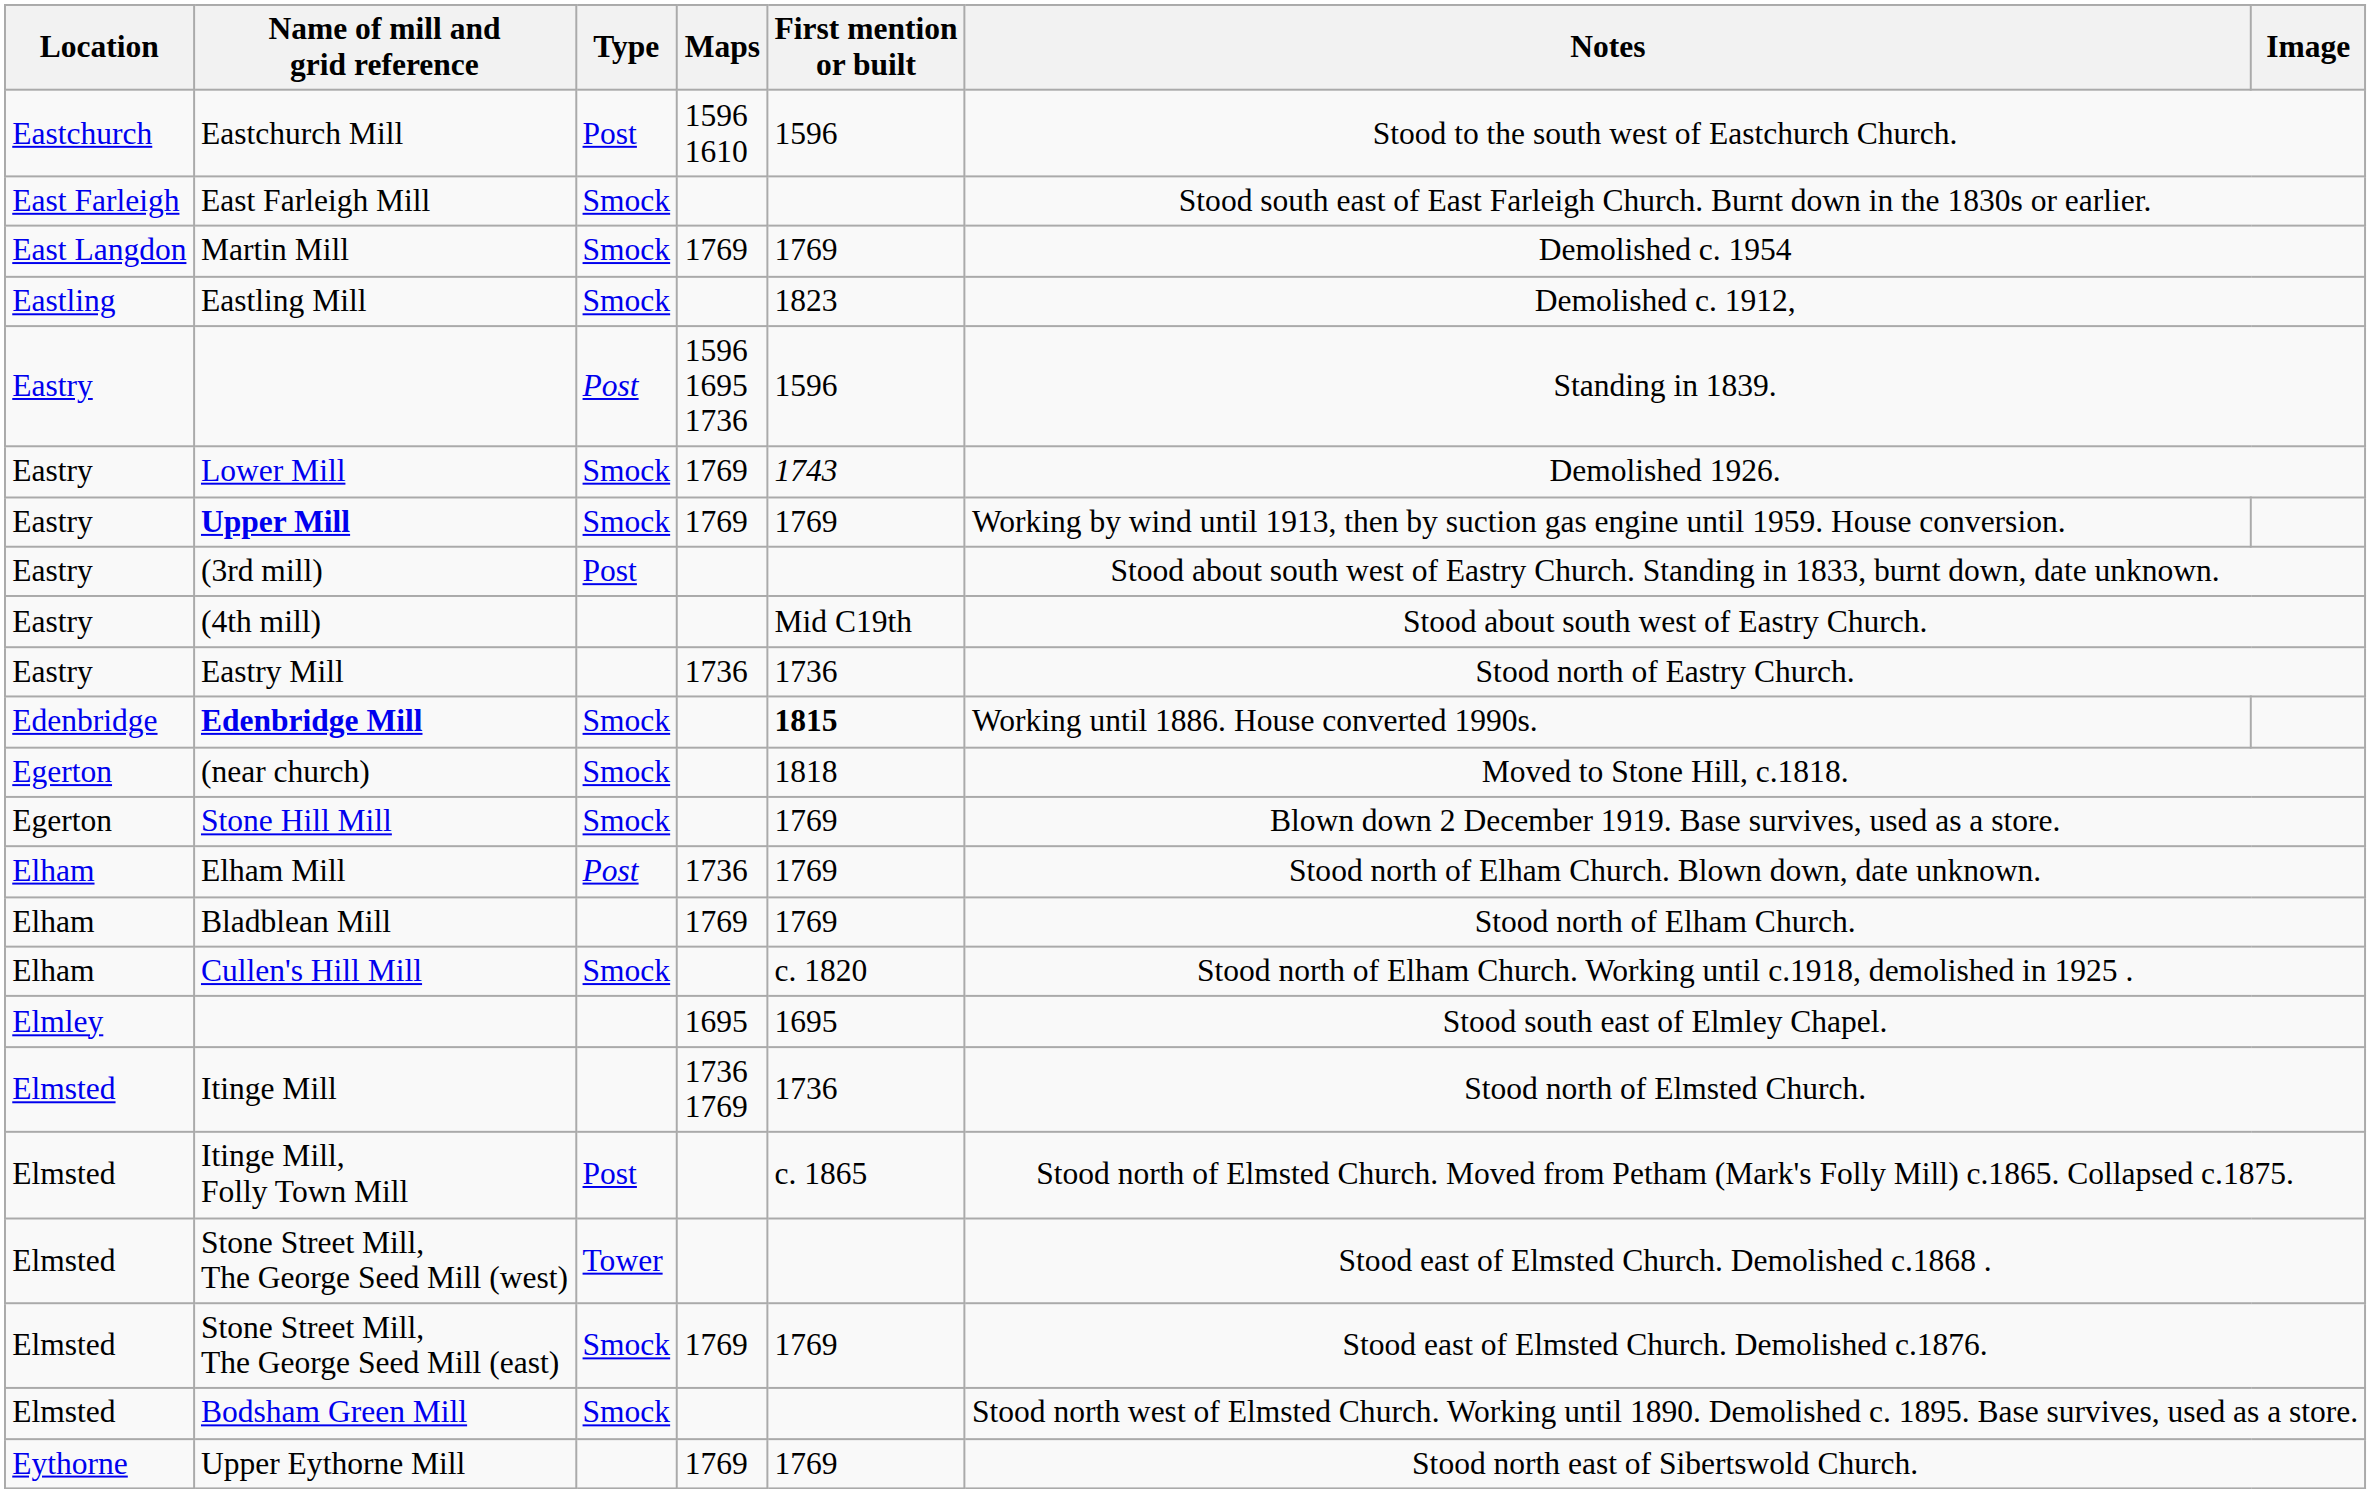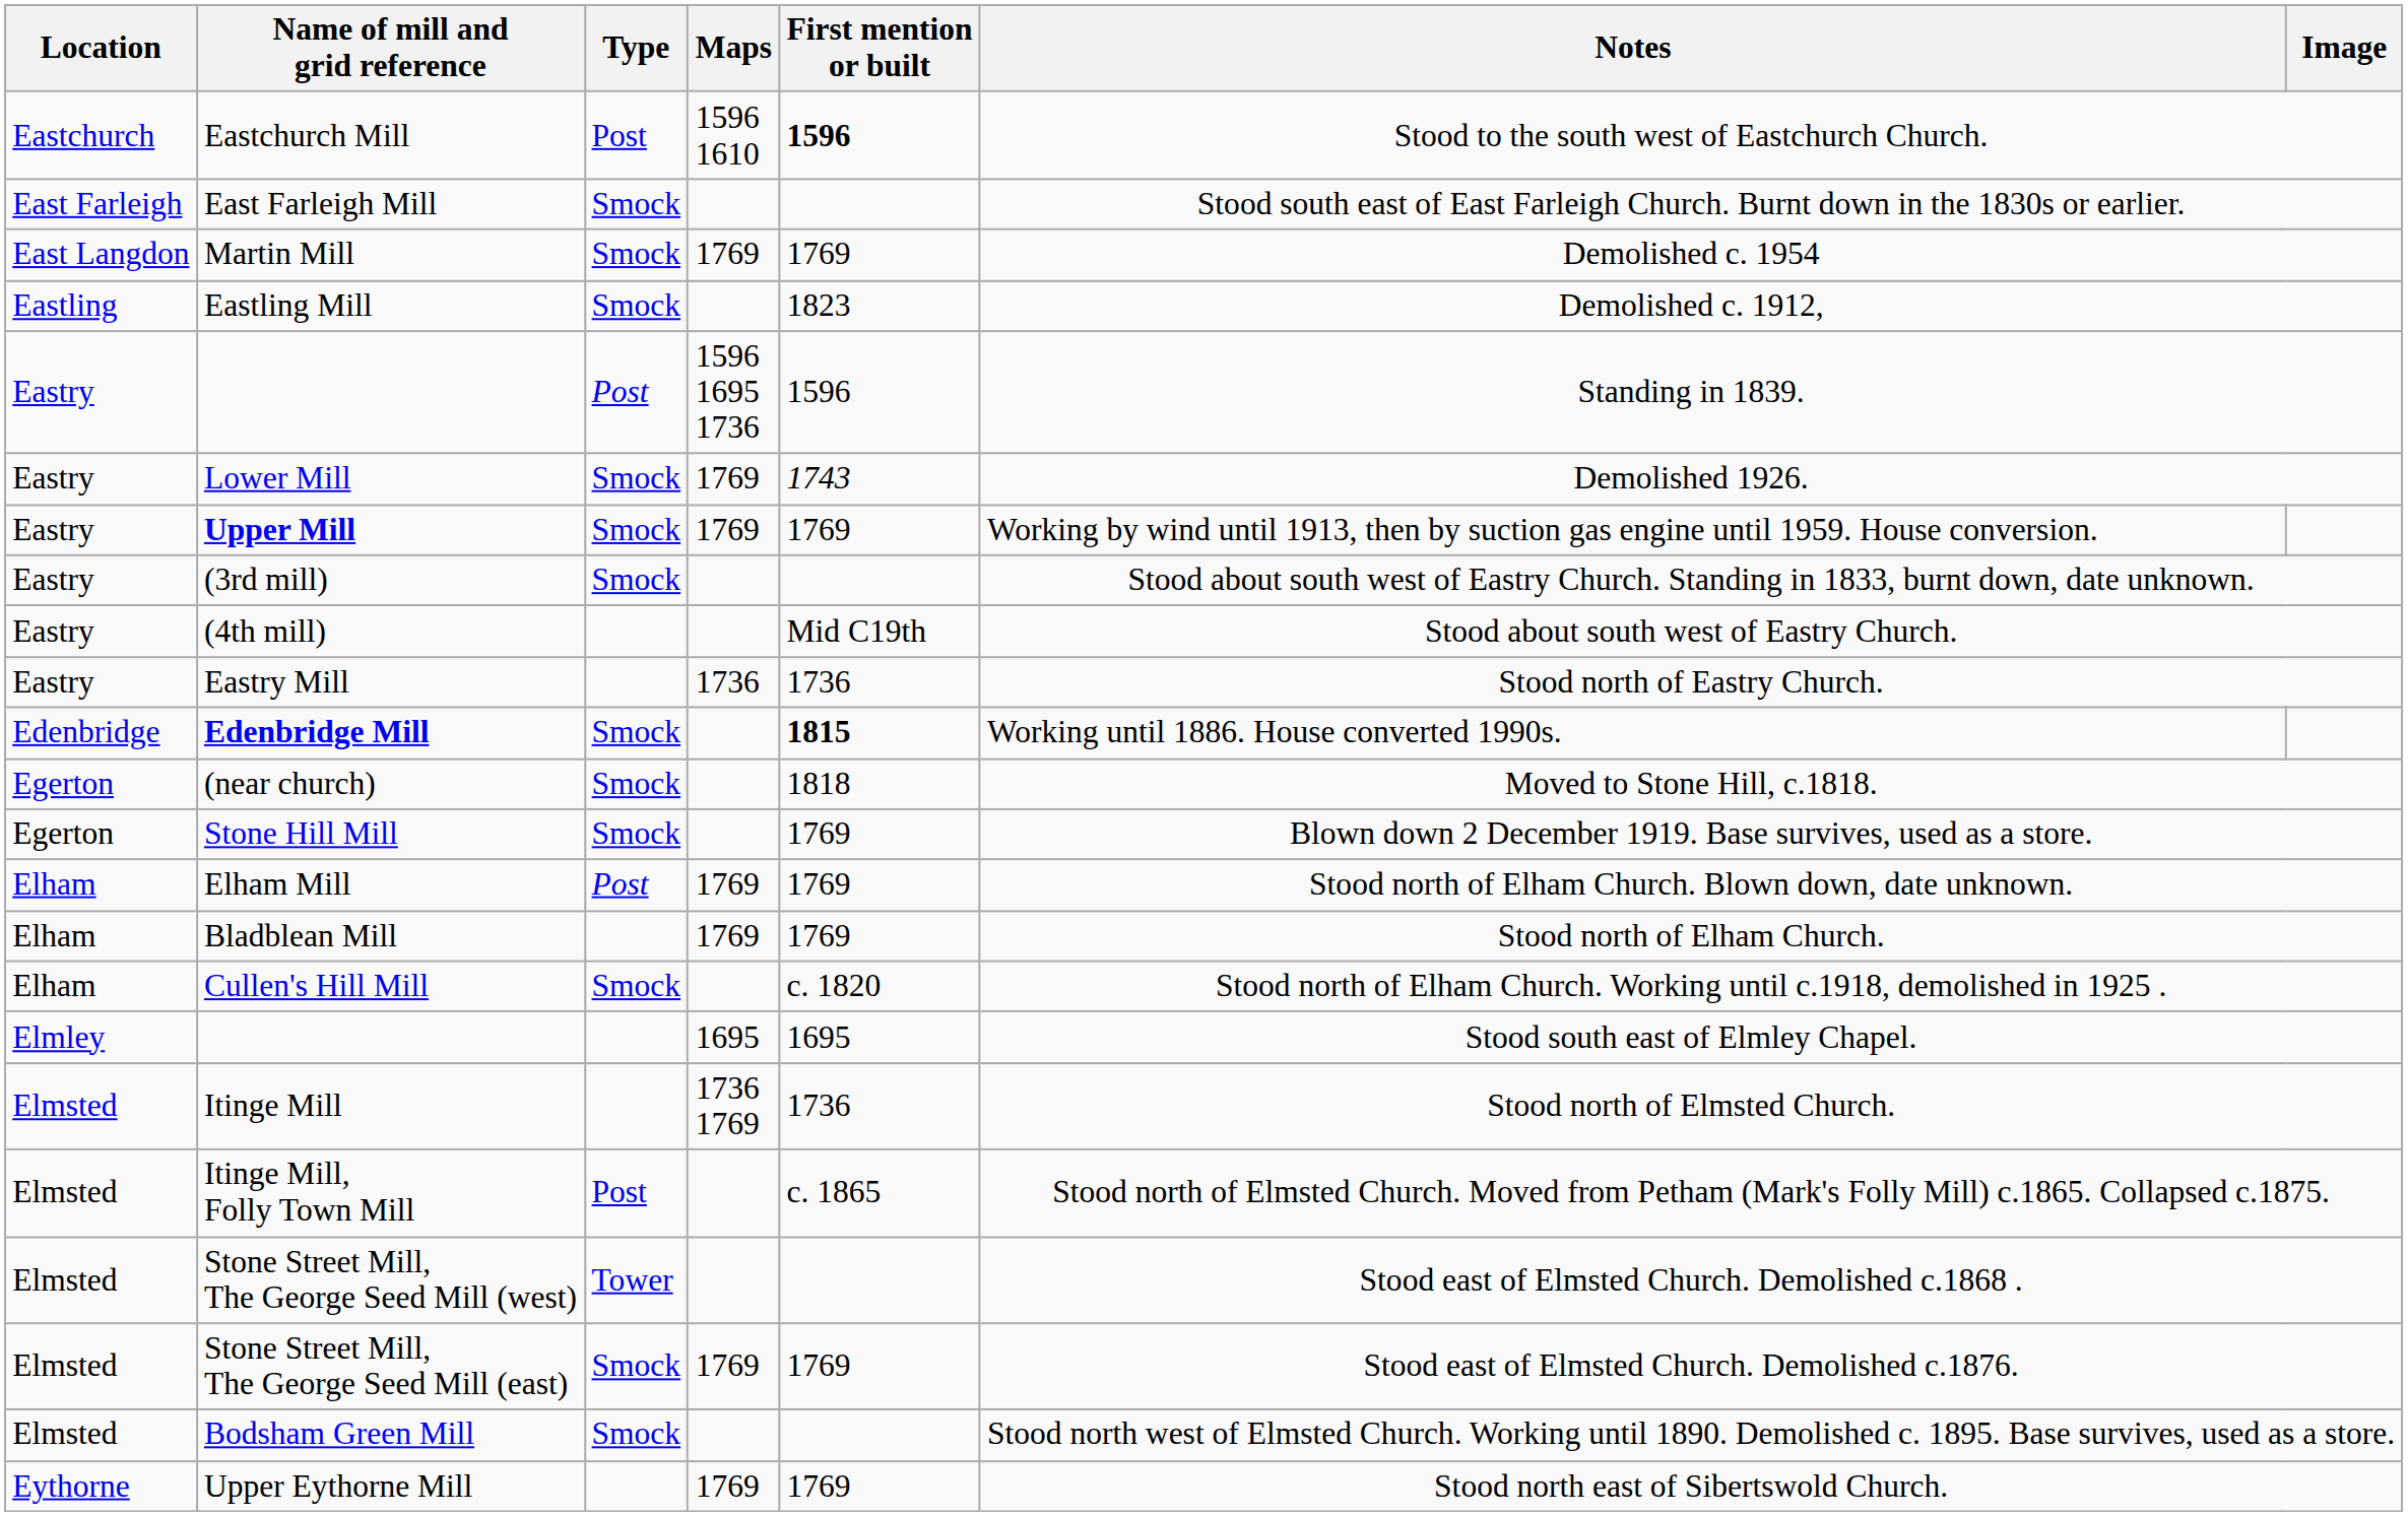 <table class="wikitable">
 <tr>
 <th>Location</th>
 <th>Name of mill and<br>grid reference</th>
 <th>Type</th>
 <th>Maps</th>
 <th>First mention<br>or built</th>
 <th>Notes</th>
 <th>Image</th>
 </tr>
 <tr>
 <td><a href='#'>Eastchurch</a></td>
 <td>Eastchurch Mill</td>
 <td><a href='#'>Post</a></td>
 <td>1596<br>1610</td>
-<td>1596</td>
+<td><strong>1596</strong></td>
 <td colspan="2" style="text-align:center;">Stood to the south west of Eastchurch Church.</td>
 </tr>
 <tr>
 <td><a href='#'>East Farleigh</a></td>
 <td>East Farleigh Mill</td>
 <td><a href='#'>Smock</a></td>
 <td></td>
 <td></td>
 <td colspan="2" style="text-align:center;">Stood  south east of East Farleigh Church. Burnt down in the 1830s or earlier.</td>
 </tr>
 <tr>
 <td><a href='#'>East Langdon</a></td>
 <td>Martin Mill<br></td>
 <td><a href='#'>Smock</a></td>
 <td>1769</td>
 <td>1769</td>
 <td colspan="2" style="text-align:center;">Demolished c. 1954</td>
 </tr>
 <tr>
 <td><a href='#'>Eastling</a></td>
 <td>Eastling Mill<br></td>
 <td><a href='#'>Smock</a></td>
 <td></td>
 <td>1823</td>
 <td colspan="2" style="text-align:center;">Demolished c. 1912,</td>
 </tr>
 <tr>
 <td><a href='#'>Eastry</a></td>
 <td></td>
 <td><em><a href='#'>Post</a></em></td>
 <td>1596<br>1695<br>1736<br></td>
 <td>1596</td>
 <td colspan="2" style="text-align:center;">Standing in 1839.</td>
 </tr>
 <tr>
 <td>Eastry</td>
 <td><a href='#'>Lower Mill</a></td>
 <td><a href='#'>Smock</a></td>
 <td>1769</td>
 <td><em>1743</em></td>
 <td colspan="2" style="text-align:center;">Demolished 1926.</td>
 </tr>
 <tr>
 <td>Eastry</td>
 <td><strong><a href='#'>Upper Mill</a></strong><br></td>
 <td><a href='#'>Smock</a></td>
 <td>1769</td>
 <td>1769</td>
 <td>Working by wind until 1913, then by suction gas engine until 1959. House conversion.</td>
 <td><br></td>
 </tr>
 <tr>
 <td>Eastry</td>
 <td>(3rd mill)</td>
-<td><a href='#'>Post</a></td>
+<td><a href='#'>Smock</a></td>
 <td></td>
 <td></td>
 <td colspan="2" style="text-align:center;">Stood about  south west of Eastry Church. Standing in 1833, burnt down, date unknown.</td>
 </tr>
 <tr>
 <td>Eastry</td>
 <td>(4th mill)</td>
 <td></td>
 <td></td>
 <td>Mid C19th</td>
 <td colspan="2" style="text-align:center;">Stood about  south west of Eastry Church.</td>
 </tr>
 <tr>
 <td>Eastry</td>
 <td>Eastry Mill</td>
 <td></td>
 <td>1736</td>
 <td>1736</td>
 <td colspan="2" style="text-align:center;">Stood north of Eastry Church.</td>
 </tr>
 <tr>
 <td><a href='#'>Edenbridge</a></td>
 <td><strong><a href='#'>Edenbridge Mill</a></strong><br></td>
 <td><a href='#'>Smock</a></td>
 <td></td>
 <td><strong>1815</strong></td>
 <td>Working until 1886. House converted 1990s.</td>
 <td><br></td>
 </tr>
 <tr>
 <td><a href='#'>Egerton</a></td>
 <td>(near church)</td>
 <td><a href='#'>Smock</a></td>
 <td></td>
 <td>1818</td>
 <td colspan="2" style="text-align:center;">Moved to Stone Hill, c.1818.</td>
 </tr>
 <tr>
 <td>Egerton</td>
 <td><a href='#'>Stone Hill Mill</a><br></td>
 <td><a href='#'>Smock</a></td>
 <td></td>
 <td>1769</td>
 <td colspan="2" style="text-align:center;">Blown down 2 December 1919. Base survives, used as a store.</td>
 </tr>
 <tr>
 <td><a href='#'>Elham</a></td>
 <td>Elham Mill</td>
 <td><em><a href='#'>Post</a></em></td>
-<td>1736</td>
+<td>1769</td>
 <td>1769</td>
 <td colspan="2" style="text-align:center;">Stood  north of Elham Church. Blown down, date unknown.</td>
 </tr>
 <tr>
 <td>Elham</td>
 <td>Bladblean Mill</td>
 <td></td>
 <td>1769</td>
 <td>1769</td>
 <td colspan="2" style="text-align:center;">Stood  north of Elham Church.</td>
 </tr>
 <tr>
 <td>Elham</td>
 <td><a href='#'>Cullen's Hill Mill</a></td>
 <td><a href='#'>Smock</a></td>
 <td></td>
 <td>c. 1820</td>
 <td colspan="2" style="text-align:center;">Stood  north of Elham Church. Working until c.1918, demolished in 1925 .</td>
 </tr>
 <tr>
 <td><a href='#'>Elmley</a></td>
 <td></td>
 <td></td>
 <td>1695</td>
 <td>1695</td>
 <td colspan="2" style="text-align:center;">Stood south east of Elmley Chapel.</td>
 </tr>
 <tr>
 <td><a href='#'>Elmsted</a></td>
 <td>Itinge Mill</td>
 <td></td>
 <td>1736<br>1769</td>
 <td>1736</td>
 <td colspan="2" style="text-align:center;">Stood  north of Elmsted Church.</td>
 </tr>
 <tr>
 <td>Elmsted</td>
 <td>Itinge Mill,<br>Folly Town Mill</td>
 <td><a href='#'>Post</a></td>
 <td></td>
 <td>c. 1865</td>
 <td colspan="2" style="text-align:center;">Stood  north of Elmsted Church. Moved from Petham (Mark's Folly Mill) c.1865. Collapsed c.1875.</td>
 </tr>
 <tr>
 <td>Elmsted</td>
 <td>Stone Street Mill,<br>The George Seed Mill (west)</td>
 <td><a href='#'>Tower</a></td>
 <td></td>
 <td></td>
 <td colspan="2" style="text-align:center;">Stood  east of Elmsted Church. Demolished c.1868 .</td>
 </tr>
 <tr>
 <td>Elmsted</td>
 <td>Stone Street Mill,<br>The George Seed Mill (east)</td>
 <td><a href='#'>Smock</a></td>
 <td>1769</td>
 <td>1769</td>
 <td colspan="2" style="text-align:center;">Stood  east of Elmsted Church. Demolished c.1876.</td>
 </tr>
 <tr>
 <td>Elmsted</td>
 <td><a href='#'>Bodsham Green Mill</a><br></td>
 <td><a href='#'>Smock</a></td>
 <td></td>
 <td></td>
 <td colspan="2" style="text-align:center;">Stood  north west of Elmsted Church. Working until 1890. Demolished c. 1895. Base survives, used as a store.</td>
 </tr>
 <tr>
 <td><a href='#'>Eythorne</a></td>
 <td>Upper Eythorne Mill</td>
 <td></td>
 <td>1769</td>
 <td>1769</td>
 <td colspan="2" style="text-align:center;">Stood  north east of Sibertswold Church.</td>
 </tr>
 </table>
